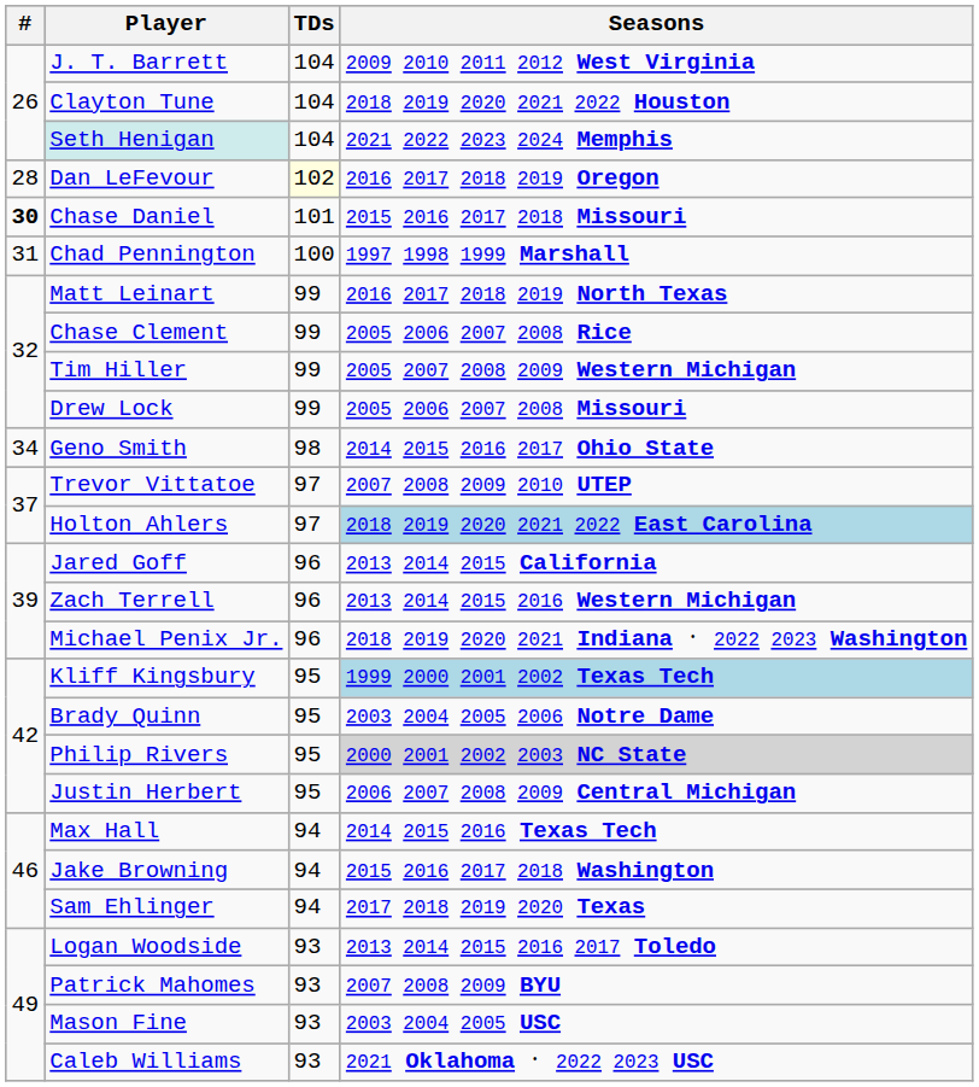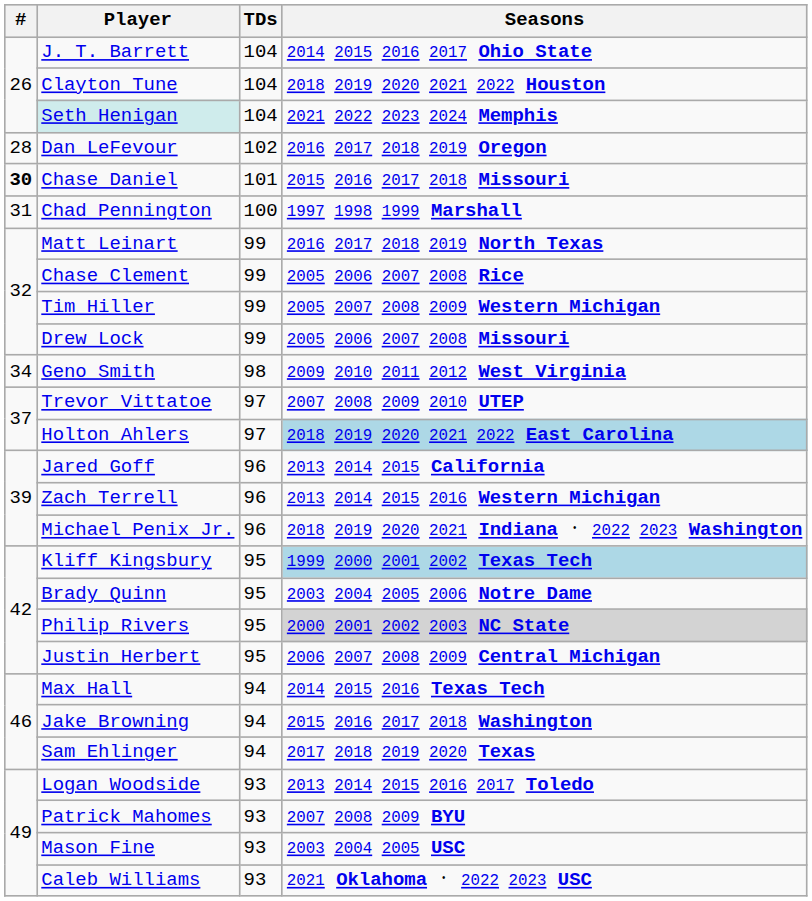 <table class="wikitable" style="font-size:90%; white-space: nowrap;">
 <tr>
 <th>#</th>
 <th>Player</th>
 <th>TDs</th>
 <th>Seasons</th>
 </tr>
 <tr>
 <td rowspan=3>26</td>
 <td><a href='#'>J. T. Barrett</a></td>
 <td>104</td>
-<td><small><a href='#'>2009</a> <a href='#'>2010</a> <a href='#'>2011</a> <a href='#'>2012</a></small> <strong><a href='#'>West Virginia</a></strong></td>
+<td><small><a href='#'>2014</a> <a href='#'>2015</a> <a href='#'>2016</a> <a href='#'>2017</a></small> <strong><a href='#'>Ohio State</a></strong></td>
 </tr>
 <tr>
 <td><a href='#'>Clayton Tune</a></td>
 <td>104</td>
 <td><small><a href='#'>2018</a> <a href='#'>2019</a> <a href='#'>2020</a> <a href='#'>2021</a> <a href='#'>2022</a></small> <strong><a href='#'>Houston</a></strong></td>
 </tr>
 <tr>
 <td style="background: #CFECEC;"><a href='#'>Seth Henigan</a></td>
 <td>104</td>
 <td colspan=18><small><a href='#'>2021</a> <a href='#'>2022</a> <a href='#'>2023</a> <a href='#'>2024</a></small> <strong><a href='#'>Memphis</a></strong></td>
 </tr>
 <tr>
 <td rowspan=1>28</td>
 <td><a href='#'>Dan LeFevour</a></td>
-<td style="background: lightyellow;">102</td>
+<td>102</td>
 <td><small><a href='#'>2016</a> <a href='#'>2017</a> <a href='#'>2018</a> <a href='#'>2019</a></small> <strong><a href='#'>Oregon</a></strong></td>
 </tr>
 <tr>
 <td><strong>30</strong></td>
 <td><a href='#'>Chase Daniel</a></td>
 <td>101</td>
 <td><small><a href='#'>2015</a> <a href='#'>2016</a> <a href='#'>2017</a> <a href='#'>2018</a></small> <strong><a href='#'>Missouri</a></strong></td>
 </tr>
 <tr>
 <td>31</td>
 <td><a href='#'>Chad Pennington</a></td>
 <td><abbr>100</abbr></td>
 <td><small><a href='#'>1997</a> <a href='#'>1998</a> <a href='#'>1999</a></small> <strong><a href='#'>Marshall</a></strong></td>
 </tr>
 <tr>
 <td rowspan=4>32</td>
 <td><a href='#'>Matt Leinart</a></td>
 <td>99</td>
 <td><small><a href='#'>2016</a> <a href='#'>2017</a> <a href='#'>2018</a> <a href='#'>2019</a></small> <strong><a href='#'>North Texas</a></strong></td>
 </tr>
 <tr>
 <td><a href='#'>Chase Clement</a></td>
 <td>99</td>
 <td><small><a href='#'>2005</a> <a href='#'>2006</a> <a href='#'>2007</a> <a href='#'>2008</a></small> <strong><a href='#'>Rice</a></strong></td>
 </tr>
 <tr>
 <td><a href='#'>Tim Hiller</a></td>
 <td>99</td>
 <td><small><a href='#'>2005</a> <a href='#'>2007</a> <a href='#'>2008</a> <a href='#'>2009</a></small> <strong><a href='#'>Western Michigan</a></strong></td>
 </tr>
 <tr>
 <td><a href='#'>Drew Lock</a></td>
 <td>99</td>
 <td><small><a href='#'>2005</a> <a href='#'>2006</a> <a href='#'>2007</a> <a href='#'>2008</a></small> <strong><a href='#'>Missouri</a></strong></td>
 </tr>
 <tr>
 <td>34</td>
 <td><a href='#'>Geno Smith</a></td>
 <td>98</td>
-<td><small><a href='#'>2014</a> <a href='#'>2015</a> <a href='#'>2016</a> <a href='#'>2017</a></small> <strong><a href='#'>Ohio State</a></strong></td>
+<td><small><a href='#'>2009</a> <a href='#'>2010</a> <a href='#'>2011</a> <a href='#'>2012</a></small> <strong><a href='#'>West Virginia</a></strong></td>
 </tr>
 <tr>
 <td rowspan=2>37</td>
 <td><a href='#'>Trevor Vittatoe</a></td>
 <td>97</td>
 <td><small><a href='#'>2007</a> <a href='#'>2008</a> <a href='#'>2009</a> <a href='#'>2010</a></small> <strong><a href='#'>UTEP</a></strong></td>
 </tr>
 <tr>
 <td><a href='#'>Holton Ahlers</a></td>
 <td>97</td>
 <td style="background: lightblue;"><small><a href='#'>2018</a> <a href='#'>2019</a> <a href='#'>2020</a> <a href='#'>2021</a> <a href='#'>2022</a></small> <strong><a href='#'>East Carolina</a></strong></td>
 </tr>
 <tr>
 <td rowspan=3>39</td>
 <td><a href='#'>Jared Goff</a></td>
 <td>96</td>
 <td><small><a href='#'>2013</a> <a href='#'>2014</a> <a href='#'>2015</a></small> <strong><a href='#'>California</a></strong></td>
 </tr>
 <tr>
 <td><a href='#'>Zach Terrell</a></td>
 <td>96</td>
 <td><small><a href='#'>2013</a> <a href='#'>2014</a> <a href='#'>2015</a> <a href='#'>2016</a></small> <strong><a href='#'>Western Michigan</a></strong></td>
 </tr>
 <tr>
 <td><a href='#'>Michael Penix Jr.</a></td>
 <td><abbr>96</abbr></td>
 <td><small><a href='#'>2018</a> <a href='#'>2019</a> <a href='#'>2020</a> <a href='#'>2021</a></small> <strong><a href='#'>Indiana</a></strong> ᛫ <small><a href='#'>2022</a> <a href='#'>2023</a></small> <strong><a href='#'>Washington</a></strong></td>
 </tr>
 <tr>
 <td rowspan=4>42</td>
 <td><a href='#'>Kliff Kingsbury</a></td>
 <td>95</td>
 <td style="background: lightblue;"><small><a href='#'>1999</a> <a href='#'>2000</a> <a href='#'>2001</a> <a href='#'>2002</a></small> <strong><a href='#'>Texas Tech</a></strong></td>
 </tr>
 <tr>
 <td><a href='#'>Brady Quinn</a></td>
 <td>95</td>
 <td><small><a href='#'>2003</a> <a href='#'>2004</a> <a href='#'>2005</a> <a href='#'>2006</a></small> <strong><a href='#'>Notre Dame</a></strong></td>
 </tr>
 <tr>
 <td><a href='#'>Philip Rivers</a></td>
 <td>95</td>
 <td style="background: lightgrey;"><small><a href='#'>2000</a> <a href='#'>2001</a> <a href='#'>2002</a> <a href='#'>2003</a></small> <strong><a href='#'>NC State</a></strong></td>
 </tr>
 <tr>
 <td><a href='#'>Justin Herbert</a></td>
 <td>95</td>
 <td><small><a href='#'>2006</a> <a href='#'>2007</a> <a href='#'>2008</a> <a href='#'>2009</a></small> <strong><a href='#'>Central Michigan</a></strong></td>
 </tr>
 <tr>
 <td rowspan=3>46</td>
 <td><a href='#'>Max Hall</a></td>
 <td>94</td>
 <td><small><a href='#'>2014</a> <a href='#'>2015</a> <a href='#'>2016</a></small> <strong><a href='#'>Texas Tech</a></strong></td>
 </tr>
 <tr>
 <td><a href='#'>Jake Browning</a></td>
 <td>94</td>
 <td><small><a href='#'>2015</a> <a href='#'>2016</a> <a href='#'>2017</a> <a href='#'>2018</a></small> <strong><a href='#'>Washington</a></strong></td>
 </tr>
 <tr>
 <td><a href='#'>Sam Ehlinger</a></td>
 <td>94</td>
 <td colspan=18><small><a href='#'>2017</a> <a href='#'>2018</a> <a href='#'>2019</a> <a href='#'>2020</a></small> <strong><a href='#'>Texas</a></strong></td>
 </tr>
 <tr>
 <td rowspan=4>49</td>
 <td><a href='#'>Logan Woodside</a></td>
 <td>93</td>
 <td><small><a href='#'>2013</a> <a href='#'>2014</a> <a href='#'>2015</a> <a href='#'>2016</a> <a href='#'>2017</a></small> <strong><a href='#'>Toledo</a></strong></td>
 </tr>
 <tr>
 <td><a href='#'>Patrick Mahomes</a></td>
 <td>93</td>
 <td><small><a href='#'>2007</a> <a href='#'>2008</a> <a href='#'>2009</a></small> <strong><a href='#'>BYU</a></strong></td>
 </tr>
 <tr>
 <td><a href='#'>Mason Fine</a></td>
 <td>93</td>
 <td><small><a href='#'>2003</a> <a href='#'>2004</a> <a href='#'>2005</a></small> <strong><a href='#'>USC</a></strong></td>
 </tr>
 <tr>
 <td><a href='#'>Caleb Williams</a></td>
 <td><abbr>93</abbr></td>
 <td><small><a href='#'>2021</a></small> <strong><a href='#'>Oklahoma</a></strong> ᛫ <small><a href='#'>2022</a> <a href='#'>2023</a></small> <strong><a href='#'>USC</a></strong></td>
 </tr>
 </table>
